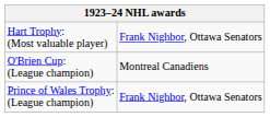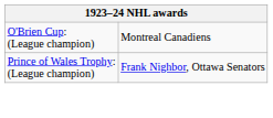 <table class="wikitable">
 <tr>
 <th bgcolor="#DDDDDD" colspan="2">1923–24 NHL awards</th>
-</tr>
-<tr>
-<td><a href='#'>Hart Trophy</a>:<br>(Most valuable player)</td>
-<td><a href='#'>Frank Nighbor</a>, Ottawa Senators</td>
 </tr>
 <tr>
 <td><a href='#'>O'Brien Cup</a>:<br>(League champion)</td>
 <td>Montreal Canadiens</td>
 </tr>
 <tr>
 <td><a href='#'>Prince of Wales Trophy</a>:<br>(League champion)</td>
 <td><a href='#'>Frank Nighbor</a>, Ottawa Senators</td>
 </tr>
 </table>
